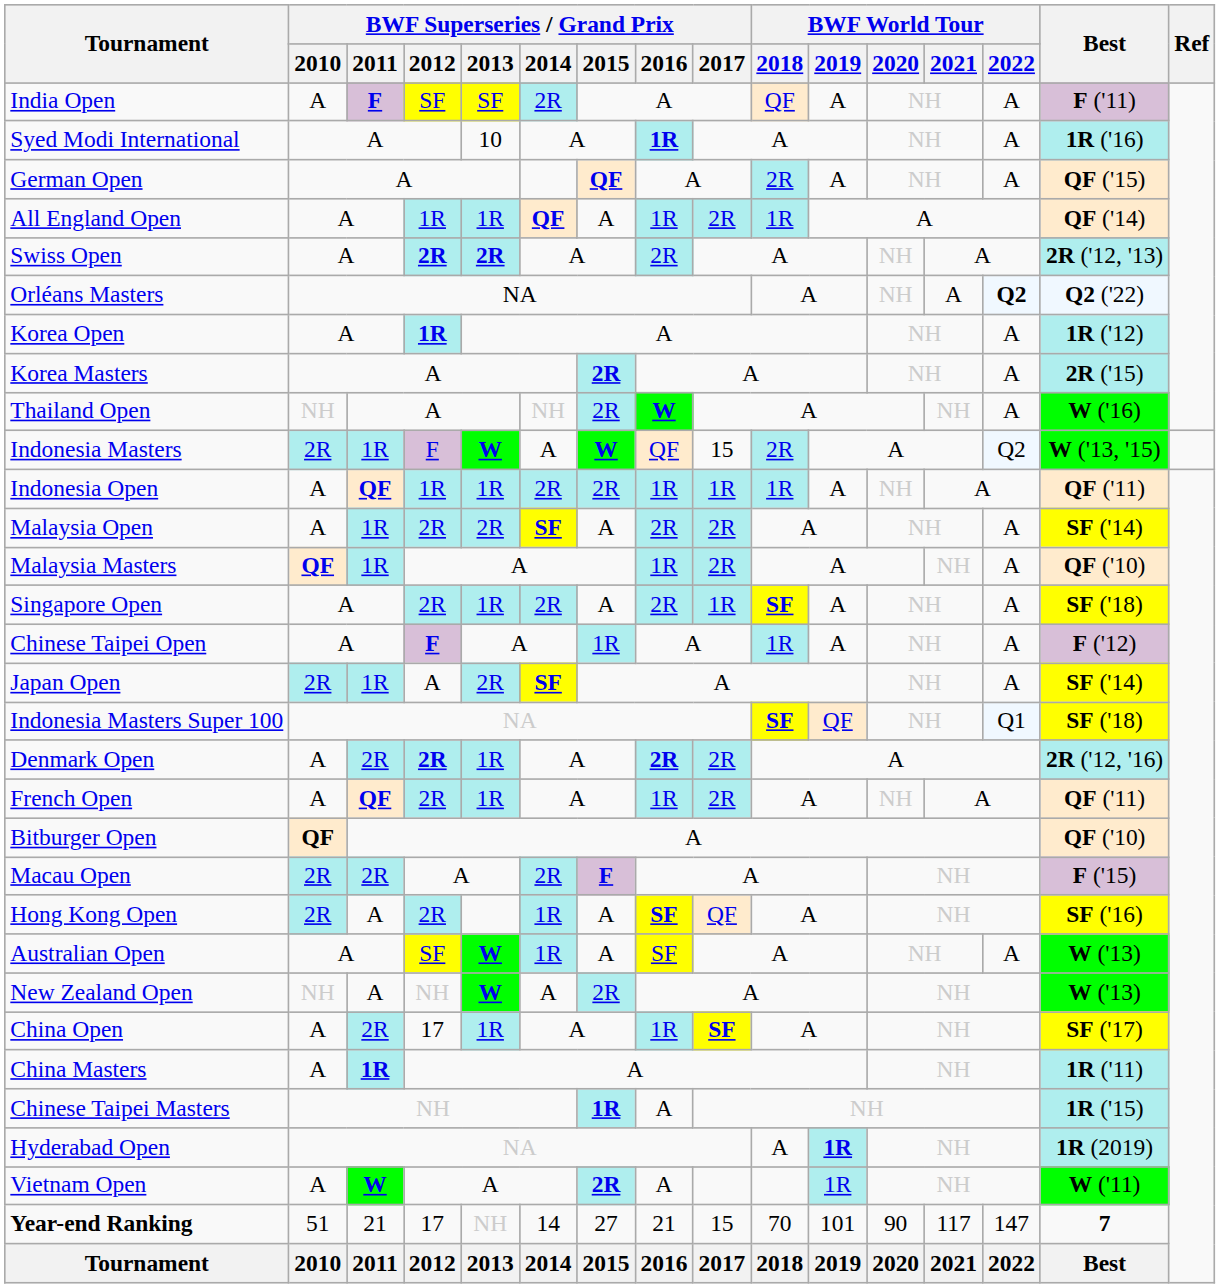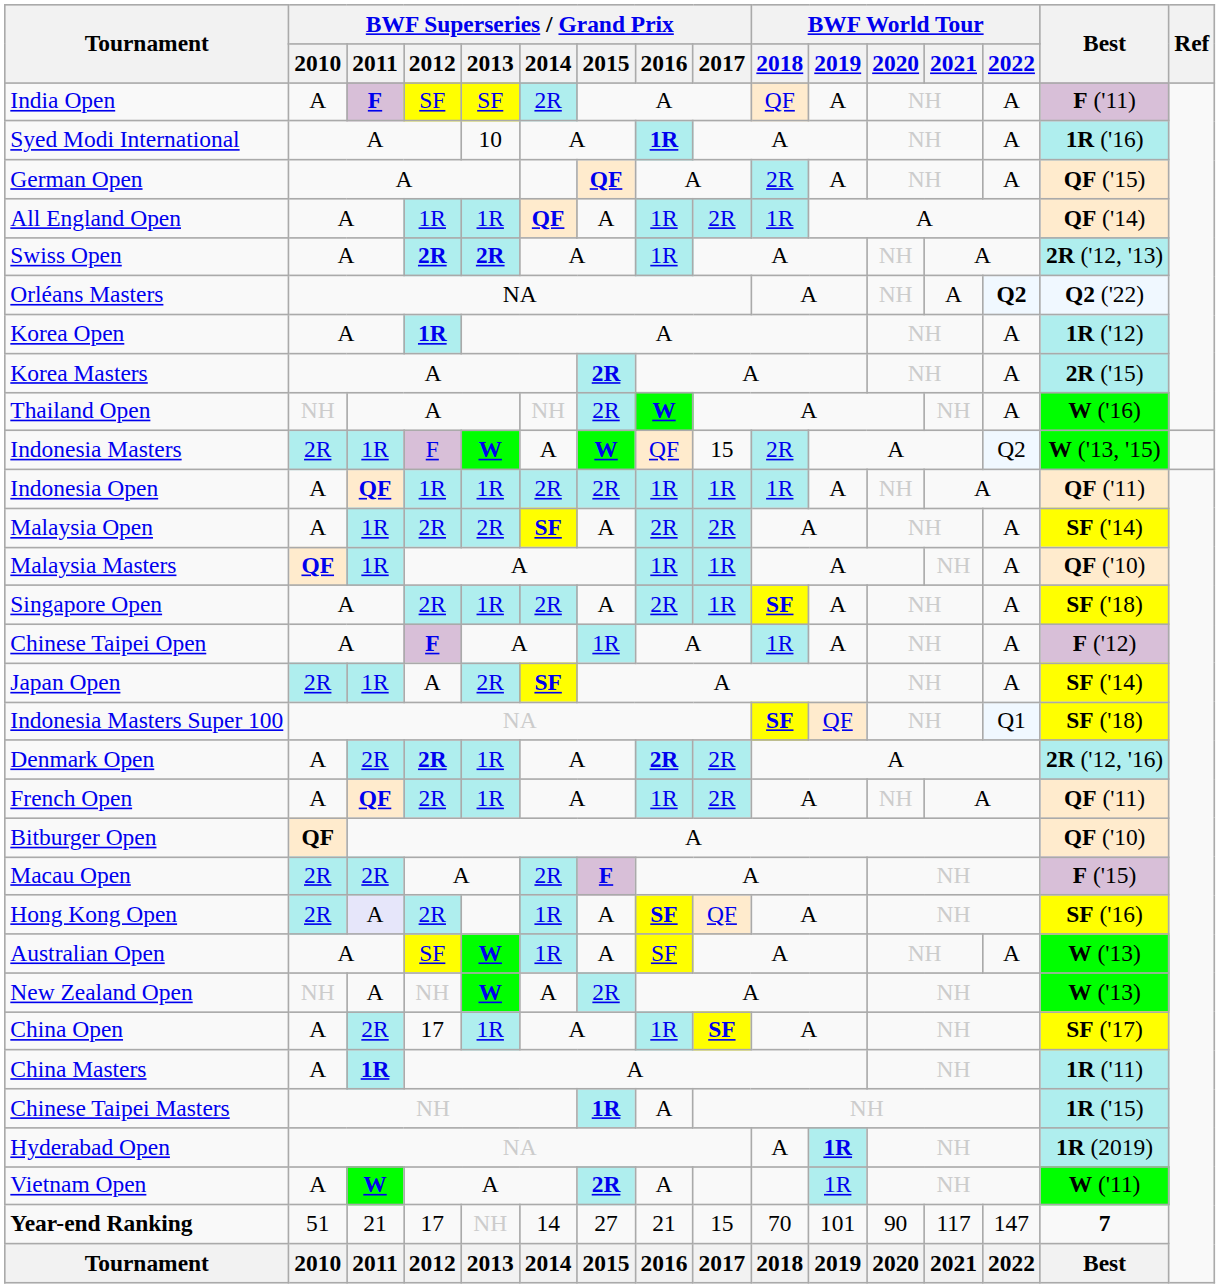 <table class="wikitable" style="font-size: 90%; text-align:center">
 <tr>
 <th rowspan="2">Tournament</th>
 <th colspan="8"><strong><a href='#'>BWF Superseries</a> / <a href='#'>Grand Prix</a></strong></th>
 <th colspan="5"><strong><a href='#'>BWF World Tour</a></strong></th>
 <th rowspan="2">Best</th>
 <th rowspan="2">Ref</th>
 </tr>
 <tr>
 <th>2010</th>
 <th>2011</th>
 <th>2012</th>
 <th>2013</th>
 <th>2014</th>
 <th>2015</th>
 <th>2016</th>
 <th>2017</th>
 <th><a href='#'>2018</a></th>
 <th><a href='#'>2019</a></th>
 <th><a href='#'>2020</a></th>
 <th><a href='#'>2021</a></th>
 <th><a href='#'>2022</a></th>
 </tr>
 <tr>
 <td align=left><a href='#'>India Open</a></td>
 <td>A</td>
 <td bgcolor=D8BFD8><a href='#'><strong>F</strong></a></td>
 <td bgcolor=FFFF00><a href='#'>SF</a></td>
 <td bgcolor=FFFF00><a href='#'>SF</a></td>
 <td bgcolor=AFEEEE><a href='#'>2R</a></td>
 <td colspan="3">A</td>
 <td bgcolor=FFEBCD><a href='#'>QF</a></td>
 <td>A</td>
 <td colspan="2" style=color:#ccc>NH</td>
 <td>A</td>
 <td bgcolor=D8BFD8><strong>F</strong> ('11)</td>
 </tr>
 <tr>
 <td align=left><a href='#'>Syed Modi International</a></td>
 <td colspan="3">A</td>
 <td 2013;>10</td>
 <td colspan="2">A</td>
 <td bgcolor=AFEEEE><a href='#'><strong>1R</strong></a></td>
 <td colspan="3">A</td>
 <td colspan="2" style=color:#ccc>NH</td>
 <td>A</td>
 <td bgcolor=AFEEEE><strong>1R</strong> ('16)</td>
 </tr>
 <tr>
 <td align=left><a href='#'>German Open</a></td>
 <td colspan="4">A</td>
 <td><a href='#'></a></td>
 <td bgcolor=FFEBCD><a href='#'><strong>QF</strong></a></td>
 <td colspan="2">A</td>
 <td bgcolor=AFEEEE><a href='#'>2R</a></td>
 <td>A</td>
 <td colspan=2 style=color:#ccc>NH</td>
 <td>A</td>
 <td bgcolor=FFEBCD><strong>QF</strong> ('15)</td>
 </tr>
 <tr>
 <td align=left><a href='#'>All England Open</a></td>
 <td colspan="2">A</td>
 <td bgcolor=AFEEEE><a href='#'>1R</a></td>
 <td bgcolor=AFEEEE><a href='#'>1R</a></td>
 <td bgcolor=FFEBCD><a href='#'><strong>QF</strong></a></td>
 <td>A</td>
 <td bgcolor=AFEEEE><a href='#'>1R</a></td>
 <td bgcolor=AFEEEE><a href='#'>2R</a></td>
 <td bgcolor=AFEEEE><a href='#'>1R</a></td>
 <td colspan="4">A</td>
 <td bgcolor=FFEBCD><strong>QF</strong> ('14)</td>
 </tr>
 <tr>
 <td align=left><a href='#'>Swiss Open</a></td>
 <td colspan="2">A</td>
 <td bgcolor=AFEEEE><a href='#'><strong>2R</strong></a></td>
 <td bgcolor=AFEEEE><a href='#'><strong>2R</strong></a></td>
 <td colspan="2">A</td>
-<td bgcolor=AFEEEE><a href='#'>2R</a></td>
+<td bgcolor=AFEEEE><a href='#'>1R</a></td>
 <td colspan="3">A</td>
 <td style=color:#ccc>NH</td>
 <td colspan="2">A</td>
 <td bgcolor=AFEEEE><strong>2R</strong> ('12, '13)</td>
 </tr>
 <tr>
 <td align=left><a href='#'>Orléans Masters</a></td>
 <td colspan="8">NA</td>
 <td colspan="2">A</td>
 <td style=color:#ccc>NH</td>
 <td>A</td>
 <td 2022; bgcolor=F0F8FF><strong>Q2</strong></td>
 <td bgcolor=F0F8FF><strong>Q2</strong> ('22)</td>
 </tr>
 <tr>
 <td align=left><a href='#'>Korea Open</a></td>
 <td colspan="2">A</td>
 <td bgcolor=AFEEEE><a href='#'><strong>1R</strong></a></td>
 <td colspan="7">A</td>
 <td colspan="2" style=color:#ccc>NH</td>
 <td>A</td>
 <td bgcolor=AFEEEE><strong>1R</strong> ('12)</td>
 </tr>
 <tr>
 <td align=left><a href='#'>Korea Masters</a></td>
 <td colspan="5">A</td>
 <td bgcolor=AFEEEE><a href='#'><strong>2R</strong></a></td>
 <td colspan="4">A</td>
 <td colspan="2" style=color:#ccc>NH</td>
 <td>A</td>
 <td bgcolor=AFEEEE><strong>2R</strong> ('15)</td>
 </tr>
 <tr>
 <td align=left><a href='#'>Thailand Open</a></td>
 <td style=color:#ccc>NH</td>
 <td colspan="3">A</td>
 <td style=color:#ccc>NH</td>
 <td bgcolor=AFEEEE><a href='#'>2R</a></td>
 <td bgcolor=00FF00><a href='#'><strong>W</strong></a></td>
 <td colspan="4">A</td>
 <td style=color:#ccc>NH</td>
 <td>A</td>
 <td bgcolor=00FF00><strong>W</strong> ('16)</td>
 </tr>
 <tr>
 <td align=left><a href='#'>Indonesia Masters</a></td>
 <td bgcolor=AFEEEE><a href='#'>2R</a></td>
 <td bgcolor=AFEEEE><a href='#'>1R</a></td>
 <td bgcolor=D8BFD8><a href='#'>F</a></td>
 <td bgcolor=00FF00><a href='#'><strong>W</strong></a></td>
 <td>A</td>
 <td bgcolor=00FF00><a href='#'><strong>W</strong></a></td>
 <td bgcolor=FFEBCD><a href='#'>QF</a></td>
 <td 2017;>15</td>
 <td bgcolor=AFEEEE><a href='#'>2R</a></td>
 <td colspan="3">A</td>
 <td 2022; bgcolor=F0F8FF>Q2</td>
 <td bgcolor=00FF00><strong>W</strong> ('13, '15)</td>
 <td></td>
 </tr>
 <tr>
 <td align=left><a href='#'>Indonesia Open</a></td>
 <td>A</td>
 <td bgcolor=FFEBCD><a href='#'><strong>QF</strong></a></td>
 <td bgcolor=AFEEEE><a href='#'>1R</a></td>
 <td bgcolor=AFEEEE><a href='#'>1R</a></td>
 <td bgcolor=AFEEEE><a href='#'>2R</a></td>
 <td bgcolor=AFEEEE><a href='#'>2R</a></td>
 <td bgcolor=AFEEEE><a href='#'>1R</a></td>
 <td bgcolor=AFEEEE><a href='#'>1R</a></td>
 <td bgcolor=AFEEEE><a href='#'>1R</a></td>
 <td>A</td>
 <td style=color:#ccc>NH</td>
 <td colspan="2">A</td>
 <td bgcolor=FFEBCD><strong>QF</strong> ('11)</td>
 </tr>
 <tr>
 <td align=left><a href='#'>Malaysia Open</a></td>
 <td>A</td>
 <td bgcolor=AFEEEE><a href='#'>1R</a></td>
 <td bgcolor=AFEEEE><a href='#'>2R</a></td>
 <td bgcolor=AFEEEE><a href='#'>2R</a></td>
 <td bgcolor=FFFF00><a href='#'><strong>SF</strong></a></td>
 <td>A</td>
 <td bgcolor=AFEEEE><a href='#'>2R</a></td>
 <td bgcolor=AFEEEE><a href='#'>2R</a></td>
 <td colspan="2">A</td>
 <td colspan="2" style=color:#ccc>NH</td>
 <td>A</td>
 <td bgcolor=FFFF00><strong>SF</strong> ('14)</td>
 </tr>
 <tr>
 <td align=left><a href='#'>Malaysia Masters</a></td>
 <td bgcolor=FFEBCD><a href='#'><strong>QF</strong></a></td>
 <td bgcolor=AFEEEE><a href='#'>1R</a></td>
 <td colspan="4">A</td>
 <td bgcolor=AFEEEE><a href='#'>1R</a></td>
-<td bgcolor=AFEEEE><a href='#'>2R</a></td>
+<td bgcolor=AFEEEE><a href='#'>1R</a></td>
 <td colspan="3">A</td>
 <td style=color:#ccc>NH</td>
 <td>A</td>
 <td bgcolor=FFEBCD><strong>QF</strong> ('10)</td>
 </tr>
 <tr>
 <td align=left><a href='#'>Singapore Open</a></td>
 <td colspan="2">A</td>
 <td bgcolor=AFEEEE><a href='#'>2R</a></td>
 <td bgcolor=AFEEEE><a href='#'>1R</a></td>
 <td bgcolor=AFEEEE><a href='#'>2R</a></td>
 <td>A</td>
 <td bgcolor=AFEEEE><a href='#'>2R</a></td>
 <td bgcolor=AFEEEE><a href='#'>1R</a></td>
 <td bgcolor=FFFF00><a href='#'><strong>SF</strong></a></td>
 <td>A</td>
 <td colspan="2" style=color:#ccc>NH</td>
 <td>A</td>
 <td bgcolor=FFFF00><strong>SF</strong> ('18)</td>
 </tr>
 <tr>
 <td align=left><a href='#'>Chinese Taipei Open</a></td>
 <td colspan="2">A</td>
 <td bgcolor=D8BFD8><a href='#'><strong>F</strong></a></td>
 <td colspan="2">A</td>
 <td bgcolor=AFEEEE><a href='#'>1R</a></td>
 <td colspan="2">A</td>
 <td bgcolor=AFEEEE><a href='#'>1R</a></td>
 <td>A</td>
 <td colspan="2" style=color:#ccc>NH</td>
 <td>A</td>
 <td bgcolor=D8BFD8><strong>F</strong> ('12)</td>
 </tr>
 <tr>
 <td align=left><a href='#'>Japan Open</a></td>
 <td bgcolor=AFEEEE><a href='#'>2R</a></td>
 <td bgcolor=AFEEEE><a href='#'>1R</a></td>
 <td>A</td>
 <td bgcolor=AFEEEE><a href='#'>2R</a></td>
 <td bgcolor=FFFF00><a href='#'><strong>SF</strong></a></td>
 <td colspan="5">A</td>
 <td colspan="2" style=color:#ccc>NH</td>
 <td>A</td>
 <td bgcolor=FFFF00><strong>SF</strong> ('14)</td>
 </tr>
 <tr>
 <td align=left><a href='#'>Indonesia Masters Super 100</a></td>
 <td colspan="8" style=color:#ccc>NA</td>
 <td bgcolor=FFFF00><a href='#'><strong>SF</strong></a></td>
 <td bgcolor=FFEBCD><a href='#'>QF</a></td>
 <td colspan="2" style=color:#ccc>NH</td>
 <td 2022; bgcolor=F0F8FF>Q1</td>
 <td bgcolor=FFFF00><strong>SF</strong> ('18)</td>
 </tr>
 <tr>
 <td align=left><a href='#'>Denmark Open</a></td>
 <td>A</td>
 <td bgcolor=AFEEEE><a href='#'>2R</a></td>
 <td bgcolor=AFEEEE><a href='#'><strong>2R</strong></a></td>
 <td bgcolor=AFEEEE><a href='#'>1R</a></td>
 <td colspan="2">A</td>
 <td bgcolor=AFEEEE><a href='#'><strong>2R</strong></a></td>
 <td bgcolor=AFEEEE><a href='#'>2R</a></td>
 <td colspan="5">A</td>
 <td bgcolor=AFEEEE><strong>2R</strong> ('12, '16)</td>
 </tr>
 <tr>
 <td align=left><a href='#'>French Open</a></td>
 <td>A</td>
 <td bgcolor=FFEBCD><a href='#'><strong>QF</strong></a></td>
 <td bgcolor=AFEEEE><a href='#'>2R</a></td>
 <td bgcolor=AFEEEE><a href='#'>1R</a></td>
 <td colspan="2">A</td>
 <td bgcolor=AFEEEE><a href='#'>1R</a></td>
 <td bgcolor=AFEEEE><a href='#'>2R</a></td>
 <td colspan="2">A</td>
 <td style=color:#ccc>NH</td>
 <td colspan="2">A</td>
 <td bgcolor=FFEBCD><strong>QF</strong> ('11)</td>
 </tr>
 <tr>
 <td align=left><a href='#'>Bitburger Open</a></td>
 <td bgcolor=FFEBCD><strong>QF</strong></td>
 <td colspan="12">A</td>
 <td bgcolor=FFEBCD><strong>QF</strong> ('10)</td>
 </tr>
 <tr>
 <td align=left><a href='#'>Macau Open</a></td>
 <td bgcolor=AFEEEE><a href='#'>2R</a></td>
 <td bgcolor=AFEEEE><a href='#'>2R</a></td>
 <td colspan="2">A</td>
 <td bgcolor=AFEEEE><a href='#'>2R</a></td>
 <td bgcolor=D8BFD8><a href='#'><strong>F</strong></a></td>
 <td colspan="4">A</td>
 <td colspan="3" style=color:#ccc>NH</td>
 <td bgcolor=D8BFD8><strong>F</strong> ('15)</td>
 </tr>
 <tr>
 <td align=left><a href='#'>Hong Kong Open</a></td>
 <td bgcolor=AFEEEE><a href='#'>2R</a></td>
-<td>A</td>
+<td style="background: lavender;">A</td>
 <td bgcolor=AFEEEE><a href='#'>2R</a></td>
 <td><a href='#'></a></td>
 <td bgcolor=AFEEEE><a href='#'>1R</a></td>
 <td>A</td>
 <td bgcolor=FFFF00><a href='#'><strong>SF</strong></a></td>
 <td bgcolor=FFEBCD><a href='#'>QF</a></td>
 <td colspan="2">A</td>
 <td colspan="3" style=color:#ccc>NH</td>
 <td bgcolor=FFFF00><strong>SF</strong> ('16)</td>
 </tr>
 <tr>
 <td align=left><a href='#'>Australian Open</a></td>
 <td colspan="2">A</td>
 <td bgcolor=FFFF00><a href='#'>SF</a></td>
 <td bgcolor=00FF00><a href='#'><strong>W</strong></a></td>
 <td bgcolor=AFEEEE><a href='#'>1R</a></td>
 <td>A</td>
 <td bgcolor=FFFF00><a href='#'>SF</a></td>
 <td colspan="3">A</td>
 <td colspan="2" style=color:#ccc>NH</td>
 <td>A</td>
 <td bgcolor=00FF00><strong>W</strong> ('13)</td>
 </tr>
 <tr>
 <td align=left><a href='#'>New Zealand Open</a></td>
 <td style=color:#ccc>NH</td>
 <td>A</td>
 <td style=color:#ccc>NH</td>
 <td bgcolor=00FF00><a href='#'><strong>W</strong></a></td>
 <td>A</td>
 <td bgcolor=AFEEEE><a href='#'>2R</a></td>
 <td colspan="4">A</td>
 <td colspan="3" style=color:#ccc>NH</td>
 <td bgcolor=00FF00><strong>W</strong> ('13)</td>
 </tr>
 <tr>
 <td align=left><a href='#'>China Open</a></td>
 <td>A</td>
 <td bgcolor=AFEEEE><a href='#'>2R</a></td>
 <td 2012;>17</td>
 <td bgcolor=AFEEEE><a href='#'>1R</a></td>
 <td colspan="2">A</td>
 <td bgcolor=AFEEEE><a href='#'>1R</a></td>
 <td bgcolor=FFFF00><a href='#'><strong>SF</strong></a></td>
 <td colspan="2">A</td>
 <td colspan="3" style=color:#ccc>NH</td>
 <td bgcolor=FFFF00><strong>SF</strong> ('17)</td>
 </tr>
 <tr>
 <td align=left><a href='#'>China Masters</a></td>
 <td>A</td>
 <td bgcolor=AFEEEE><a href='#'><strong>1R</strong></a></td>
 <td colspan="8">A</td>
 <td colspan="3" style=color:#ccc>NH</td>
 <td bgcolor=AFEEEE><strong>1R</strong> ('11)</td>
 </tr>
 <tr>
 <td align=left><a href='#'>Chinese Taipei Masters</a></td>
 <td colspan="5" style=color:#ccc>NH</td>
 <td bgcolor=AFEEEE><a href='#'><strong>1R</strong></a></td>
 <td>A</td>
 <td colspan="6" style=color:#ccc>NH</td>
 <td bgcolor=AFEEEE><strong>1R</strong> ('15)</td>
 </tr>
 <tr>
 <td align=left><a href='#'>Hyderabad Open</a></td>
 <td colspan="8" style=color:#ccc>NA</td>
 <td>A</td>
 <td bgcolor=AFEEEE><a href='#'><strong>1R</strong></a></td>
 <td colspan="3" style=color:#ccc>NH</td>
 <td bgcolor=AFEEEE><strong>1R</strong> (2019)</td>
 </tr>
 <tr>
 <td align=left><a href='#'>Vietnam Open</a></td>
 <td>A</td>
 <td bgcolor=00FF00><a href='#'><strong>W</strong></a></td>
 <td colspan="3">A</td>
 <td bgcolor=AFEEEE><strong><a href='#'>2R</a></strong></td>
 <td>A</td>
 <td><a href='#'></a></td>
 <td><a href='#'></a></td>
 <td bgcolor=AFEEEE><a href='#'>1R</a></td>
 <td colspan="3" style=color:#ccc>NH</td>
 <td bgcolor=00FF00><strong>W</strong> ('11)</td>
 </tr>
 <tr>
 <td align=left><strong>Year-end Ranking</strong></td>
 <td 2010;>51</td>
 <td 2011;>21</td>
 <td 2012;>17</td>
 <td style=color:#ccc>NH</td>
 <td 2014;>14</td>
 <td 2015;>27</td>
 <td 2016;>21</td>
 <td 2017;>15</td>
 <td 2018;>70</td>
 <td 2019;>101</td>
 <td 2020;>90</td>
 <td 2021;>117</td>
 <td 2022;>147</td>
 <td Best;><strong>7</strong></td>
 </tr>
 <tr>
 <th>Tournament</th>
 <th>2010</th>
 <th>2011</th>
 <th>2012</th>
 <th>2013</th>
 <th>2014</th>
 <th>2015</th>
 <th>2016</th>
 <th>2017</th>
 <th>2018</th>
 <th>2019</th>
 <th>2020</th>
 <th>2021</th>
 <th>2022</th>
 <th>Best</th>
 </tr>
 </table>
